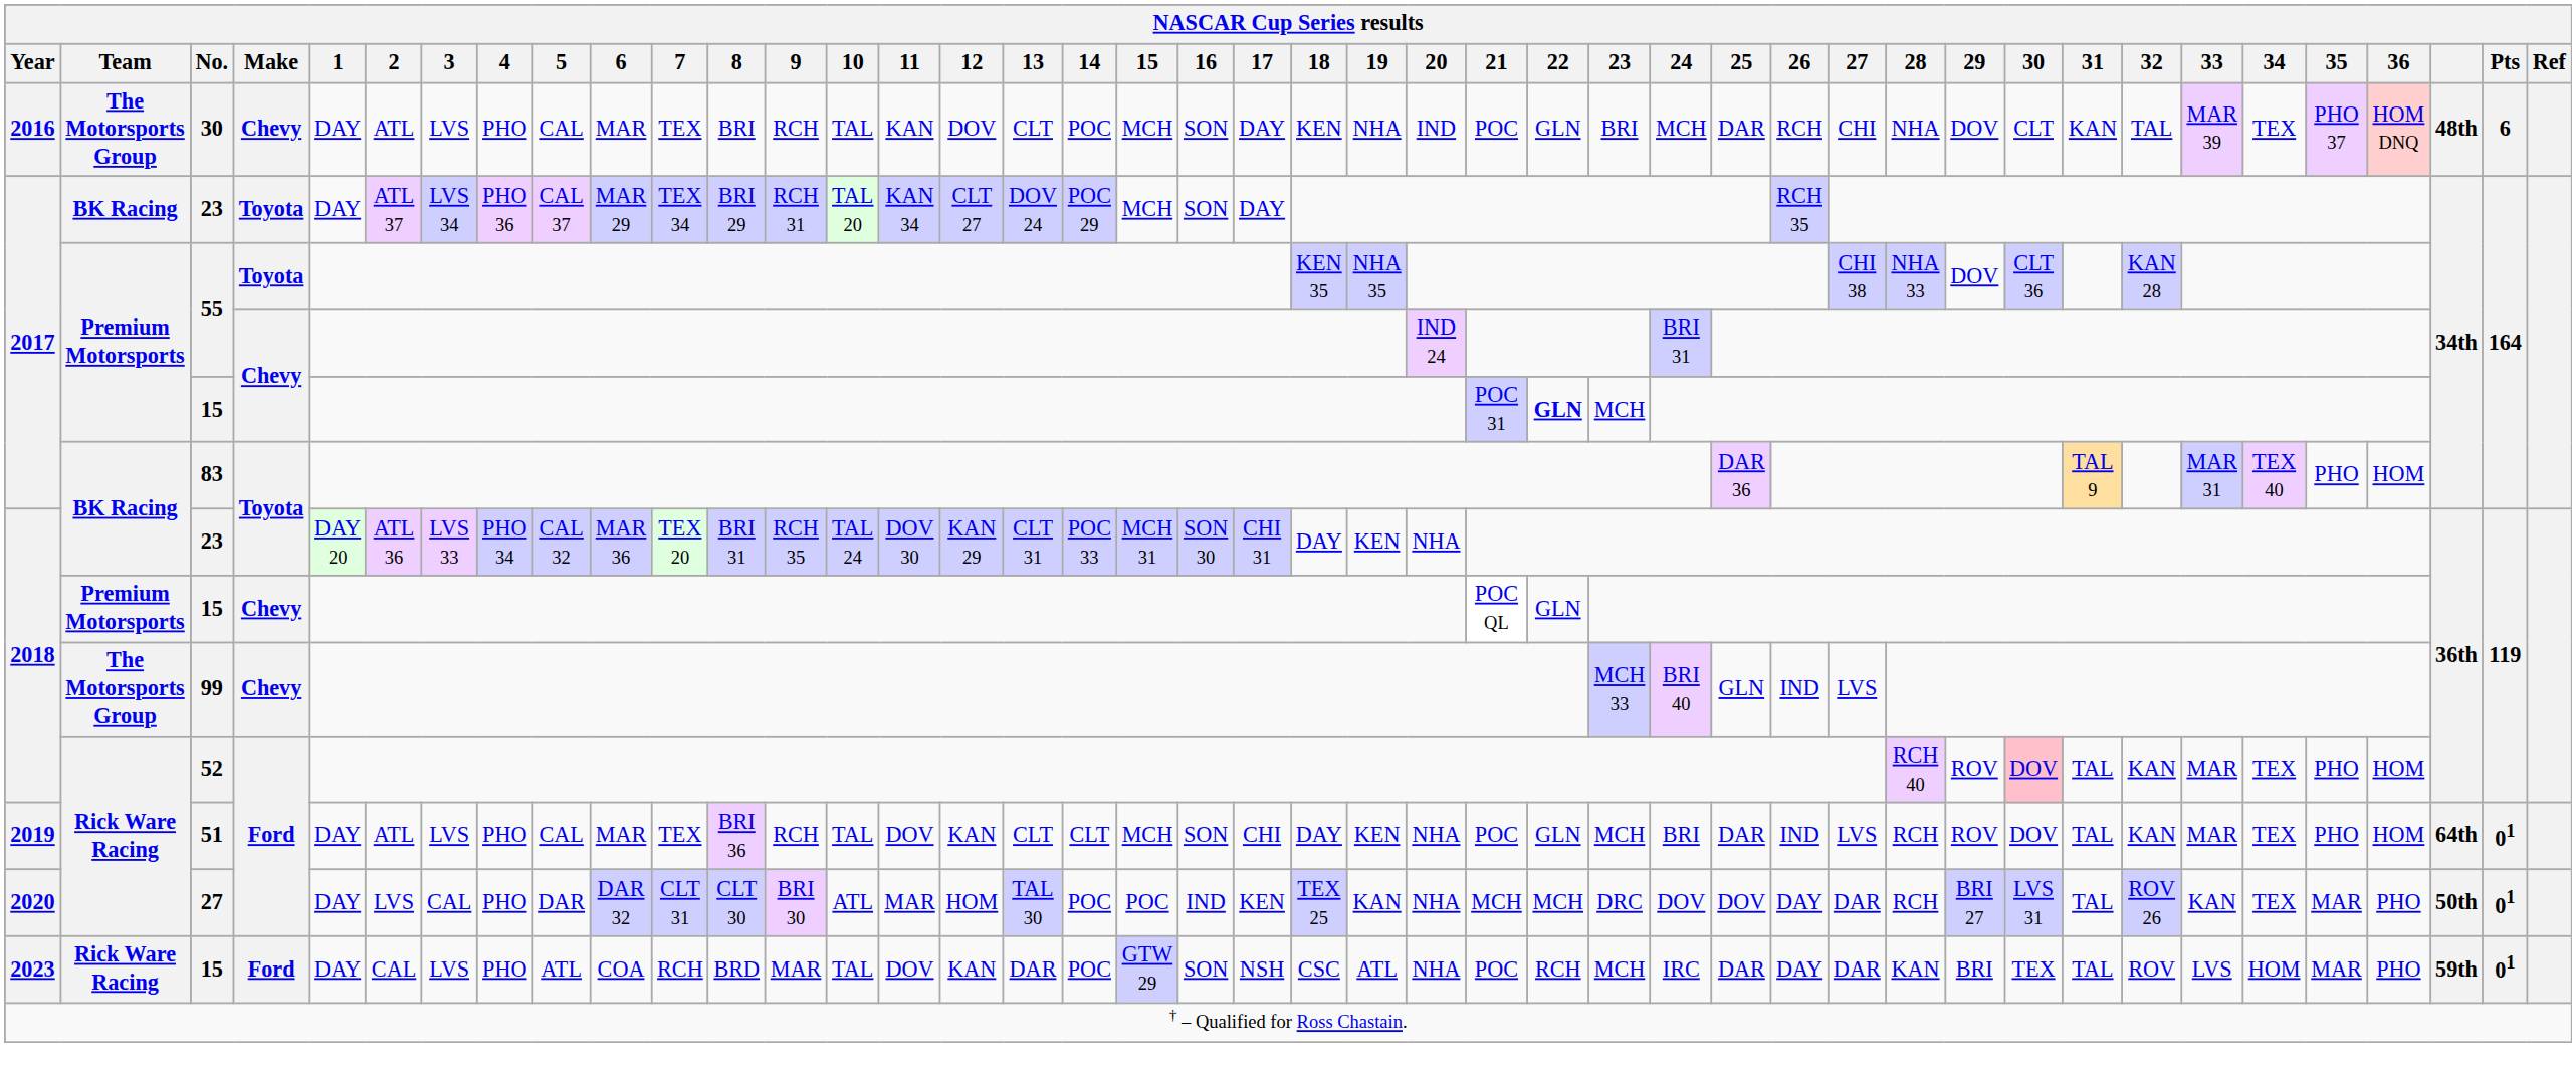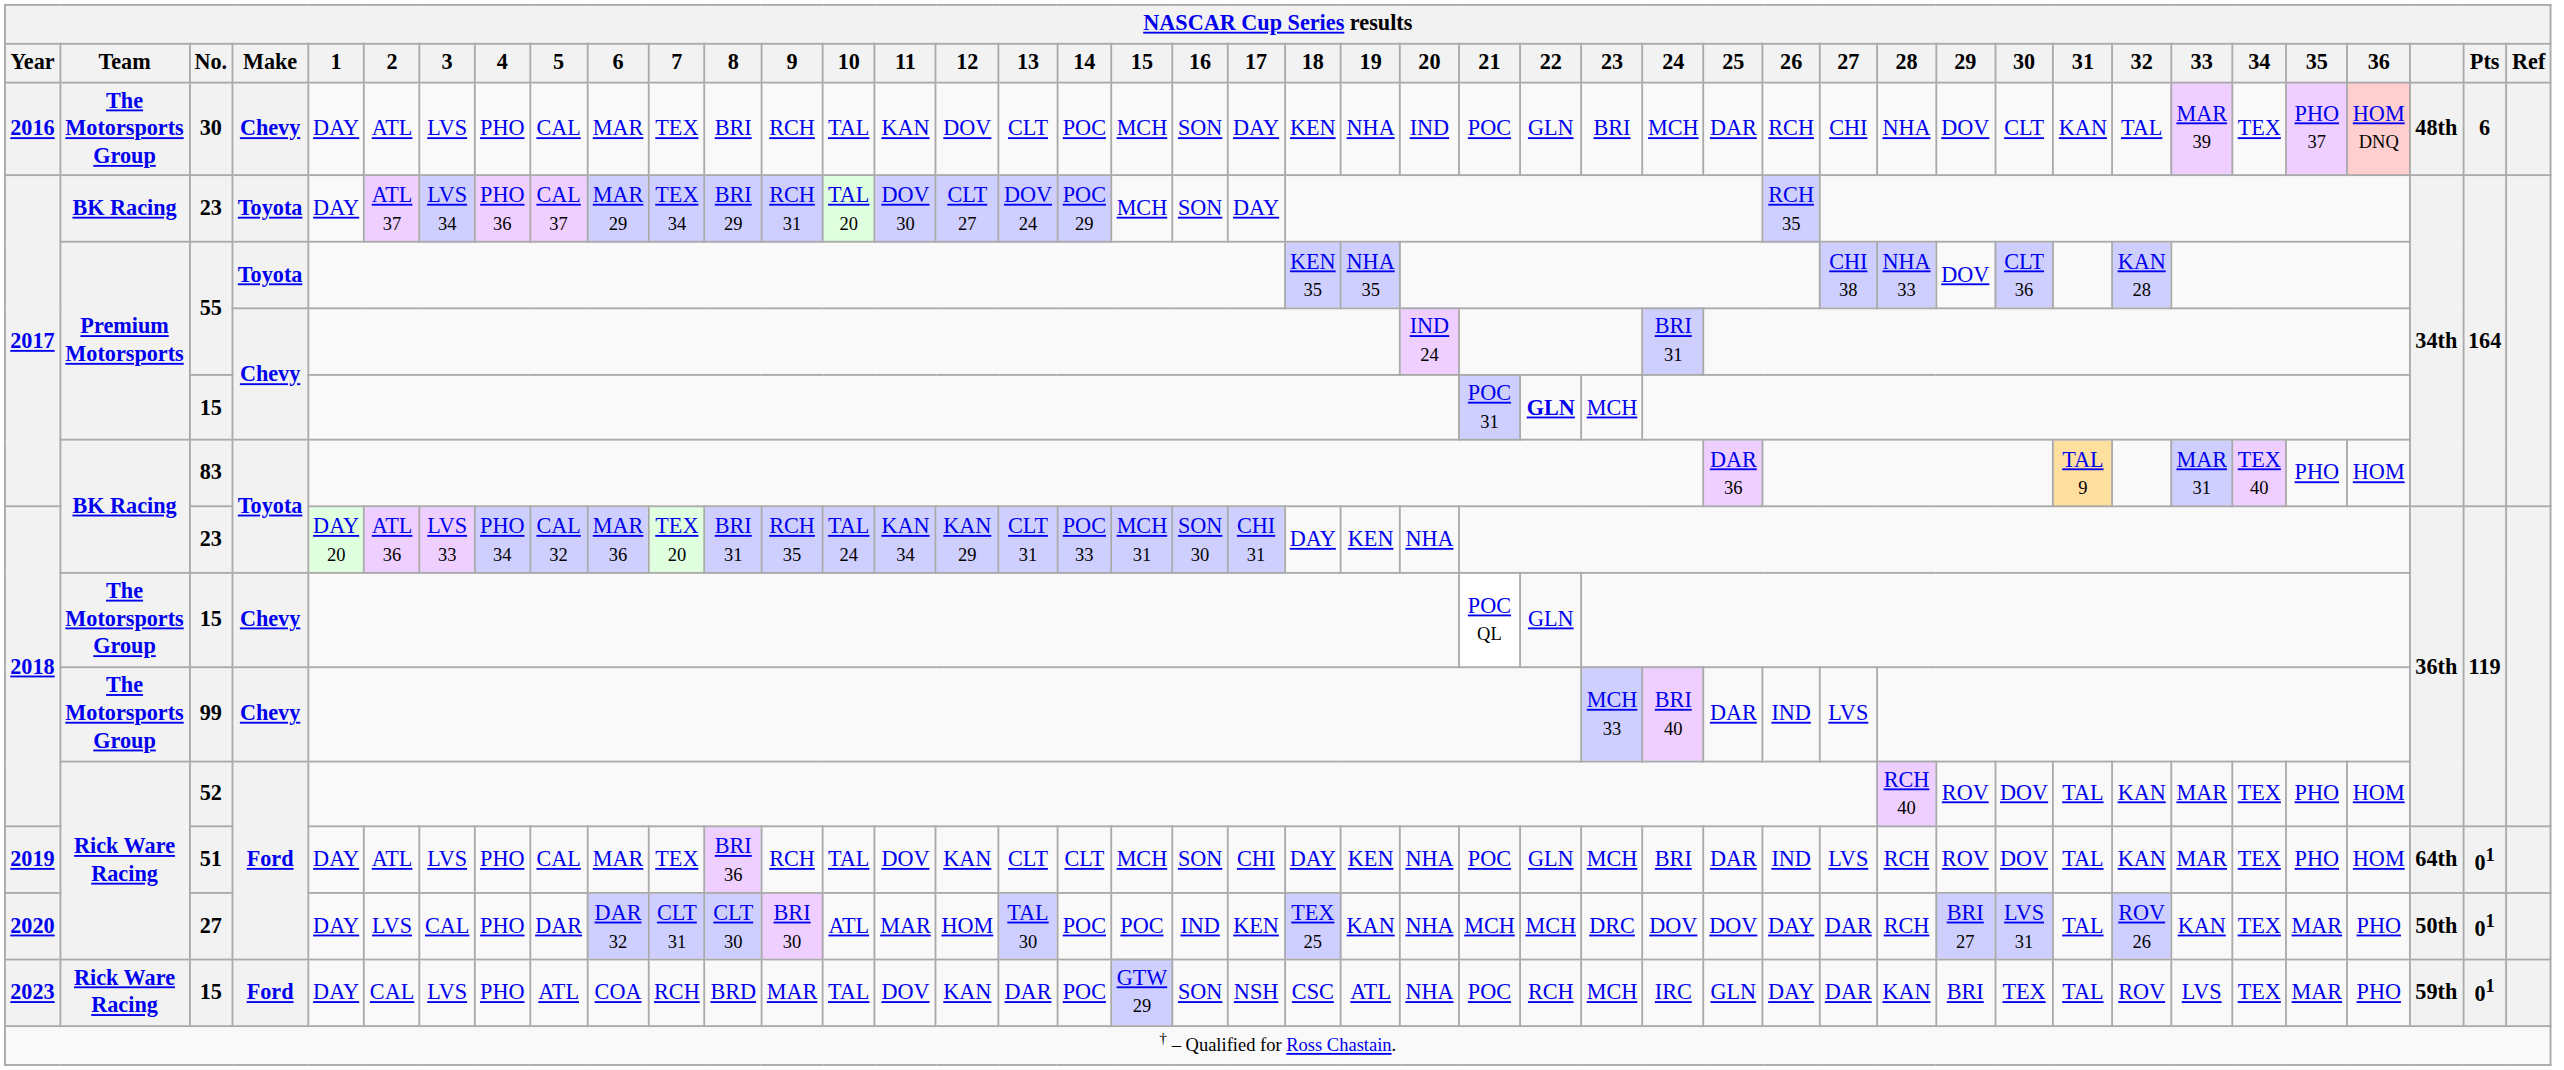 <table class="wikitable" style="text-align:center; font-size:75%">
 <tr>
 <th colspan=45><a href='#'>NASCAR Cup Series</a> results</th>
 </tr>
 <tr>
 <th>Year</th>
 <th>Team</th>
 <th>No.</th>
 <th>Make</th>
 <th>1</th>
 <th>2</th>
 <th>3</th>
 <th>4</th>
 <th>5</th>
 <th>6</th>
 <th>7</th>
 <th>8</th>
 <th>9</th>
 <th>10</th>
 <th>11</th>
 <th>12</th>
 <th>13</th>
 <th>14</th>
 <th>15</th>
 <th>16</th>
 <th>17</th>
 <th>18</th>
 <th>19</th>
 <th>20</th>
 <th>21</th>
 <th>22</th>
 <th>23</th>
 <th>24</th>
 <th>25</th>
 <th>26</th>
 <th>27</th>
 <th>28</th>
 <th>29</th>
 <th>30</th>
 <th>31</th>
 <th>32</th>
 <th>33</th>
 <th>34</th>
 <th>35</th>
 <th>36</th>
 <th></th>
 <th>Pts</th>
 <th>Ref</th>
 </tr>
 <tr>
 <th><a href='#'>2016</a></th>
 <th><a href='#'>The Motorsports Group</a></th>
 <th>30</th>
 <th><a href='#'>Chevy</a></th>
 <td><a href='#'>DAY</a></td>
 <td><a href='#'>ATL</a></td>
 <td><a href='#'>LVS</a></td>
 <td><a href='#'>PHO</a></td>
 <td><a href='#'>CAL</a></td>
 <td><a href='#'>MAR</a></td>
 <td><a href='#'>TEX</a></td>
 <td><a href='#'>BRI</a></td>
 <td><a href='#'>RCH</a></td>
 <td><a href='#'>TAL</a></td>
 <td><a href='#'>KAN</a></td>
 <td><a href='#'>DOV</a></td>
 <td><a href='#'>CLT</a></td>
 <td><a href='#'>POC</a></td>
 <td><a href='#'>MCH</a></td>
 <td><a href='#'>SON</a></td>
 <td><a href='#'>DAY</a></td>
 <td><a href='#'>KEN</a></td>
 <td><a href='#'>NHA</a></td>
 <td><a href='#'>IND</a></td>
 <td><a href='#'>POC</a></td>
 <td><a href='#'>GLN</a></td>
 <td><a href='#'>BRI</a></td>
 <td><a href='#'>MCH</a></td>
 <td><a href='#'>DAR</a></td>
 <td><a href='#'>RCH</a></td>
 <td><a href='#'>CHI</a></td>
 <td><a href='#'>NHA</a></td>
 <td><a href='#'>DOV</a></td>
 <td><a href='#'>CLT</a></td>
 <td><a href='#'>KAN</a></td>
 <td><a href='#'>TAL</a></td>
 <td style="background:#EFCFFF;"><a href='#'>MAR</a><br><small>39</small></td>
 <td><a href='#'>TEX</a></td>
 <td style="background:#EFCFFF;"><a href='#'>PHO</a><br><small>37</small></td>
 <td style="background:#FFCFCF;"><a href='#'>HOM</a><br><small>DNQ</small></td>
 <th>48th</th>
 <th>6</th>
 <th></th>
 </tr>
 <tr>
 <th rowspan=5><a href='#'>2017</a></th>
 <th><a href='#'>BK Racing</a></th>
 <th>23</th>
 <th><a href='#'>Toyota</a></th>
 <td><a href='#'>DAY</a></td>
 <td style="background:#EFCFFF;"><a href='#'>ATL</a><br><small>37</small></td>
 <td style="background:#CFCFFF;"><a href='#'>LVS</a><br><small>34</small></td>
 <td style="background:#EFCFFF;"><a href='#'>PHO</a><br><small>36</small></td>
 <td style="background:#EFCFFF;"><a href='#'>CAL</a><br><small>37</small></td>
 <td style="background:#CFCFFF;"><a href='#'>MAR</a><br><small>29</small></td>
 <td style="background:#CFCFFF;"><a href='#'>TEX</a><br><small>34</small></td>
 <td style="background:#CFCFFF;"><a href='#'>BRI</a><br><small>29</small></td>
 <td style="background:#CFCFFF;"><a href='#'>RCH</a><br><small>31</small></td>
 <td style="background:#DFFFDF;"><a href='#'>TAL</a><br><small>20</small></td>
-<td style="background:#CFCFFF;"><a href='#'>KAN</a><br><small>34</small></td>
+<td style="background:#CFCFFF;"><a href='#'>DOV</a><br><small>30</small></td>
 <td style="background:#CFCFFF;"><a href='#'>CLT</a><br><small>27</small></td>
 <td style="background:#CFCFFF;"><a href='#'>DOV</a><br><small>24</small></td>
 <td style="background:#CFCFFF;"><a href='#'>POC</a><br><small>29</small></td>
 <td><a href='#'>MCH</a></td>
 <td><a href='#'>SON</a></td>
 <td><a href='#'>DAY</a></td>
 <td colspan=8></td>
 <td style="background:#CFCFFF;"><a href='#'>RCH</a><br><small>35</small></td>
 <td colspan=10></td>
 <th rowspan=5>34th</th>
 <th rowspan=5>164</th>
 <th rowspan=5></th>
 </tr>
 <tr>
 <th rowspan=3><a href='#'>Premium Motorsports</a></th>
 <th rowspan=2>55</th>
 <th><a href='#'>Toyota</a></th>
 <td colspan=17></td>
 <td style="background:#CFCFFF;"><a href='#'>KEN</a><br><small>35</small></td>
 <td style="background:#CFCFFF;"><a href='#'>NHA</a><br><small>35</small></td>
 <td colspan=7></td>
 <td style="background:#CFCFFF;"><a href='#'>CHI</a><br><small>38</small></td>
 <td style="background:#CFCFFF;"><a href='#'>NHA</a><br><small>33</small></td>
 <td><a href='#'>DOV</a></td>
 <td style="background:#CFCFFF;"><a href='#'>CLT</a><br><small>36</small></td>
 <td></td>
 <td style="background:#CFCFFF;"><a href='#'>KAN</a><br><small>28</small></td>
 <td colspan=4></td>
 </tr>
 <tr>
 <th rowspan=2><a href='#'>Chevy</a></th>
 <td colspan=19></td>
 <td style="background:#EFCFFF;"><a href='#'>IND</a><br><small>24</small></td>
 <td colspan=3></td>
 <td style="background:#CFCFFF;"><a href='#'>BRI</a><br><small>31</small></td>
 <td colspan=12></td>
 </tr>
 <tr>
 <th>15</th>
 <td colspan=20></td>
 <td style="background:#CFCFFF;"><a href='#'>POC</a><br><small>31</small></td>
 <td><strong><a href='#'>GLN</a></strong></td>
 <td><a href='#'>MCH</a></td>
 <td colspan=13></td>
 </tr>
 <tr>
 <th rowspan=2><a href='#'>BK Racing</a></th>
 <th>83</th>
 <th rowspan=2><a href='#'>Toyota</a></th>
 <td colspan=24></td>
 <td style="background:#EFCFFF;"><a href='#'>DAR</a><br><small>36</small></td>
 <td colspan=5></td>
 <td style="background:#FFDF9F;"><a href='#'>TAL</a><br><small>9</small></td>
 <td></td>
 <td style="background:#CFCFFF;"><a href='#'>MAR</a><br><small>31</small></td>
 <td style="background:#EFCFFF;"><a href='#'>TEX</a><br><small>40</small></td>
 <td><a href='#'>PHO</a></td>
 <td><a href='#'>HOM</a></td>
 </tr>
 <tr>
 <th rowspan=4><a href='#'>2018</a></th>
 <th>23</th>
 <td style="background:#DFFFDF;"><a href='#'>DAY</a><br><small>20</small></td>
 <td style="background:#EFCFFF;"><a href='#'>ATL</a><br><small>36</small></td>
 <td style="background:#EFCFFF;"><a href='#'>LVS</a><br><small>33</small></td>
 <td style="background:#CFCFFF;"><a href='#'>PHO</a><br><small>34</small></td>
 <td style="background:#CFCFFF;"><a href='#'>CAL</a><br><small>32</small></td>
 <td style="background:#CFCFFF;"><a href='#'>MAR</a><br><small>36</small></td>
 <td style="background:#DFFFDF;"><a href='#'>TEX</a><br><small>20</small></td>
 <td style="background:#CFCFFF;"><a href='#'>BRI</a><br><small>31</small></td>
 <td style="background:#CFCFFF;"><a href='#'>RCH</a><br><small>35</small></td>
 <td style="background:#CFCFFF;"><a href='#'>TAL</a><br><small>24</small></td>
-<td style="background:#CFCFFF;"><a href='#'>DOV</a><br><small>30</small></td>
+<td style="background:#CFCFFF;"><a href='#'>KAN</a><br><small>34</small></td>
 <td style="background:#CFCFFF;"><a href='#'>KAN</a><br><small>29</small></td>
 <td style="background:#CFCFFF;"><a href='#'>CLT</a><br><small>31</small></td>
 <td style="background:#CFCFFF;"><a href='#'>POC</a><br><small>33</small></td>
 <td style="background:#CFCFFF;"><a href='#'>MCH</a><br><small>31</small></td>
 <td style="background:#CFCFFF;"><a href='#'>SON</a><br><small>30</small></td>
 <td style="background:#CFCFFF;"><a href='#'>CHI</a><br><small>31</small></td>
 <td><a href='#'>DAY</a></td>
 <td><a href='#'>KEN</a></td>
 <td><a href='#'>NHA</a></td>
 <td colspan=16></td>
 <th rowspan=4>36th</th>
 <th rowspan=4>119</th>
 <th rowspan=4></th>
 </tr>
 <tr>
-<th><a href='#'>Premium Motorsports</a></th>
+<th><a href='#'>The Motorsports Group</a></th>
 <th>15</th>
 <th><a href='#'>Chevy</a></th>
 <td colspan=20></td>
 <td style="background:#FFFFFF;"><a href='#'>POC</a><br><small>QL</small></td>
 <td><a href='#'>GLN</a></td>
 <td colspan=14></td>
 </tr>
 <tr>
 <th><a href='#'>The Motorsports Group</a></th>
 <th>99</th>
 <th><a href='#'>Chevy</a></th>
 <td colspan=22></td>
 <td style="background:#CFCFFF;"><a href='#'>MCH</a><br><small>33</small></td>
 <td style="background:#EFCFFF;"><a href='#'>BRI</a><br><small>40</small></td>
-<td><a href='#'>GLN</a></td>
+<td><a href='#'>DAR</a></td>
 <td><a href='#'>IND</a></td>
 <td><a href='#'>LVS</a></td>
 </tr>
 <tr>
 <th rowspan=3><a href='#'>Rick Ware Racing</a></th>
 <th>52</th>
 <th rowspan=3><a href='#'>Ford</a></th>
 <td colspan=27></td>
 <td style="background:#EFCFFF;"><a href='#'>RCH</a><br><small>40</small></td>
 <td><a href='#'>ROV</a></td>
-<td style="background: pink;"><a href='#'>DOV</a></td>
+<td><a href='#'>DOV</a></td>
 <td><a href='#'>TAL</a></td>
 <td><a href='#'>KAN</a></td>
 <td><a href='#'>MAR</a></td>
 <td><a href='#'>TEX</a></td>
 <td><a href='#'>PHO</a></td>
 <td><a href='#'>HOM</a></td>
 </tr>
 <tr>
 <th><a href='#'>2019</a></th>
 <th>51</th>
 <td><a href='#'>DAY</a></td>
 <td><a href='#'>ATL</a></td>
 <td><a href='#'>LVS</a></td>
 <td><a href='#'>PHO</a></td>
 <td><a href='#'>CAL</a></td>
 <td><a href='#'>MAR</a></td>
 <td><a href='#'>TEX</a></td>
 <td style="background:#EFCFFF;"><a href='#'>BRI</a><br><small>36</small></td>
 <td><a href='#'>RCH</a></td>
 <td><a href='#'>TAL</a></td>
 <td><a href='#'>DOV</a></td>
 <td><a href='#'>KAN</a></td>
 <td><a href='#'>CLT</a></td>
 <td><a href='#'>CLT</a></td>
 <td><a href='#'>MCH</a></td>
 <td><a href='#'>SON</a></td>
 <td><a href='#'>CHI</a></td>
 <td><a href='#'>DAY</a></td>
 <td><a href='#'>KEN</a></td>
 <td><a href='#'>NHA</a></td>
 <td><a href='#'>POC</a></td>
 <td><a href='#'>GLN</a></td>
 <td><a href='#'>MCH</a></td>
 <td><a href='#'>BRI</a></td>
 <td><a href='#'>DAR</a></td>
 <td><a href='#'>IND</a></td>
 <td><a href='#'>LVS</a></td>
 <td><a href='#'>RCH</a></td>
 <td><a href='#'>ROV</a></td>
 <td><a href='#'>DOV</a></td>
 <td><a href='#'>TAL</a></td>
 <td><a href='#'>KAN</a></td>
 <td><a href='#'>MAR</a></td>
 <td><a href='#'>TEX</a></td>
 <td><a href='#'>PHO</a></td>
 <td><a href='#'>HOM</a></td>
 <th>64th</th>
 <th>0<sup>1</sup></th>
 <th></th>
 </tr>
 <tr>
 <th><a href='#'>2020</a></th>
 <th>27</th>
 <td><a href='#'>DAY</a></td>
 <td><a href='#'>LVS</a></td>
 <td><a href='#'>CAL</a></td>
 <td><a href='#'>PHO</a></td>
 <td><a href='#'>DAR</a></td>
 <td style="background:#CFCFFF;"><a href='#'>DAR</a><br><small>32</small></td>
 <td style="background:#CFCFFF;"><a href='#'>CLT</a><br><small>31</small></td>
 <td style="background:#CFCFFF;"><a href='#'>CLT</a><br><small>30</small></td>
 <td style="background:#EFCFFF;"><a href='#'>BRI</a><br><small>30</small></td>
 <td><a href='#'>ATL</a></td>
 <td><a href='#'>MAR</a></td>
 <td><a href='#'>HOM</a></td>
 <td style="background:#CFCFFF;"><a href='#'>TAL</a><br><small>30</small></td>
 <td><a href='#'>POC</a></td>
 <td><a href='#'>POC</a></td>
 <td><a href='#'>IND</a></td>
 <td><a href='#'>KEN</a></td>
 <td style="background:#CFCFFF;"><a href='#'>TEX</a><br><small>25</small></td>
 <td><a href='#'>KAN</a></td>
 <td><a href='#'>NHA</a></td>
 <td><a href='#'>MCH</a></td>
 <td><a href='#'>MCH</a></td>
 <td><a href='#'>DRC</a></td>
 <td><a href='#'>DOV</a></td>
 <td><a href='#'>DOV</a></td>
 <td><a href='#'>DAY</a></td>
 <td><a href='#'>DAR</a></td>
 <td><a href='#'>RCH</a></td>
 <td style="background:#CFCFFF;"><a href='#'>BRI</a><br><small>27</small></td>
 <td style="background:#CFCFFF;"><a href='#'>LVS</a><br><small>31</small></td>
 <td><a href='#'>TAL</a></td>
 <td style="background:#CFCFFF;"><a href='#'>ROV</a><br><small>26</small></td>
 <td><a href='#'>KAN</a></td>
 <td><a href='#'>TEX</a></td>
 <td><a href='#'>MAR</a></td>
 <td><a href='#'>PHO</a></td>
 <th>50th</th>
 <th>0<sup>1</sup></th>
 <th></th>
 </tr>
 <tr>
 <th><a href='#'>2023</a></th>
 <th><a href='#'>Rick Ware Racing</a></th>
 <th>15</th>
 <th><a href='#'>Ford</a></th>
 <td><a href='#'>DAY</a></td>
 <td><a href='#'>CAL</a></td>
 <td><a href='#'>LVS</a></td>
 <td><a href='#'>PHO</a></td>
 <td><a href='#'>ATL</a></td>
 <td><a href='#'>COA</a></td>
 <td><a href='#'>RCH</a></td>
 <td><a href='#'>BRD</a></td>
 <td><a href='#'>MAR</a></td>
 <td><a href='#'>TAL</a></td>
 <td><a href='#'>DOV</a></td>
 <td><a href='#'>KAN</a></td>
 <td><a href='#'>DAR</a></td>
 <td><a href='#'>POC</a></td>
 <td style="background:#CFCFFF;"><a href='#'>GTW</a><br><small>29</small></td>
 <td><a href='#'>SON</a></td>
 <td><a href='#'>NSH</a></td>
 <td><a href='#'>CSC</a></td>
 <td><a href='#'>ATL</a></td>
 <td><a href='#'>NHA</a></td>
 <td><a href='#'>POC</a></td>
 <td><a href='#'>RCH</a></td>
 <td><a href='#'>MCH</a></td>
 <td><a href='#'>IRC</a></td>
-<td><a href='#'>DAR</a></td>
+<td><a href='#'>GLN</a></td>
 <td><a href='#'>DAY</a></td>
 <td><a href='#'>DAR</a></td>
 <td><a href='#'>KAN</a></td>
 <td><a href='#'>BRI</a></td>
 <td><a href='#'>TEX</a></td>
 <td><a href='#'>TAL</a></td>
 <td><a href='#'>ROV</a></td>
 <td><a href='#'>LVS</a></td>
-<td><a href='#'>HOM</a></td>
+<td><a href='#'>TEX</a></td>
 <td><a href='#'>MAR</a></td>
 <td><a href='#'>PHO</a></td>
 <th>59th</th>
 <th>0<sup>1</sup></th>
 <th></th>
 </tr>
 <tr>
 <td colspan=43><small><sup>†</sup> – Qualified for <a href='#'>Ross Chastain</a>.</small></td>
 </tr>
 </table>
